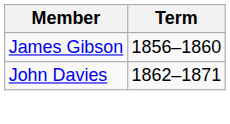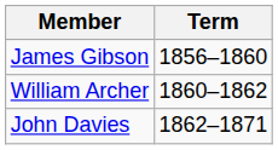 <table class="wikitable">
 <tr>
 <th>Member</th>
 <th>Term</th>
 </tr>
 <tr>
 <td><a href='#'>James Gibson</a></td>
 <td>1856–1860</td>
 </tr>
 <tr>
+<td><a href='#'>William Archer</a></td>
+<td>1860–1862</td>
+</tr>
+<tr>
 <td><a href='#'>John Davies</a></td>
 <td>1862–1871</td>
 </tr>
 </table>
